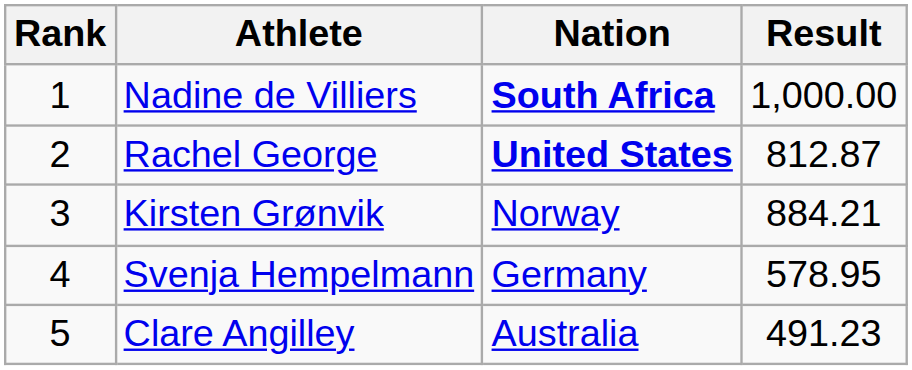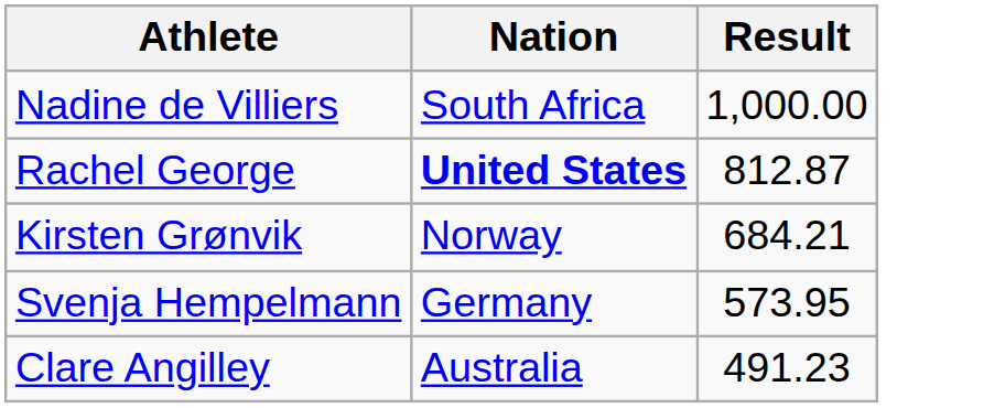 <table class="wikitable sortable" style="text-align:center">
 <tr>
-<th>Rank</th>
 <th>Athlete</th>
 <th>Nation</th>
 <th>Result</th>
 </tr>
 <tr>
-<td>1</td>
 <td align=left><a href='#'>Nadine de Villiers</a></td>
-<td align=left><strong> <a href='#'>South Africa</a></strong></td>
+<td align=left> <a href='#'>South Africa</a></td>
 <td>1,000.00</td>
 </tr>
 <tr>
-<td>2</td>
 <td align=left><a href='#'>Rachel George</a></td>
 <td align=left><strong> <a href='#'>United States</a></strong></td>
 <td>812.87</td>
 </tr>
 <tr>
-<td>3</td>
 <td align=left><a href='#'>Kirsten Grønvik</a></td>
 <td align=left> <a href='#'>Norway</a></td>
-<td>884.21</td>
+<td>684.21</td>
 </tr>
 <tr>
-<td>4</td>
 <td align=left><a href='#'>Svenja Hempelmann</a></td>
 <td align=left> <a href='#'>Germany</a></td>
-<td>578.95</td>
+<td>573.95</td>
 </tr>
 <tr>
-<td>5</td>
 <td align=left><a href='#'>Clare Angilley</a></td>
 <td align=left> <a href='#'>Australia</a></td>
 <td>491.23</td>
 </tr>
 </table>
